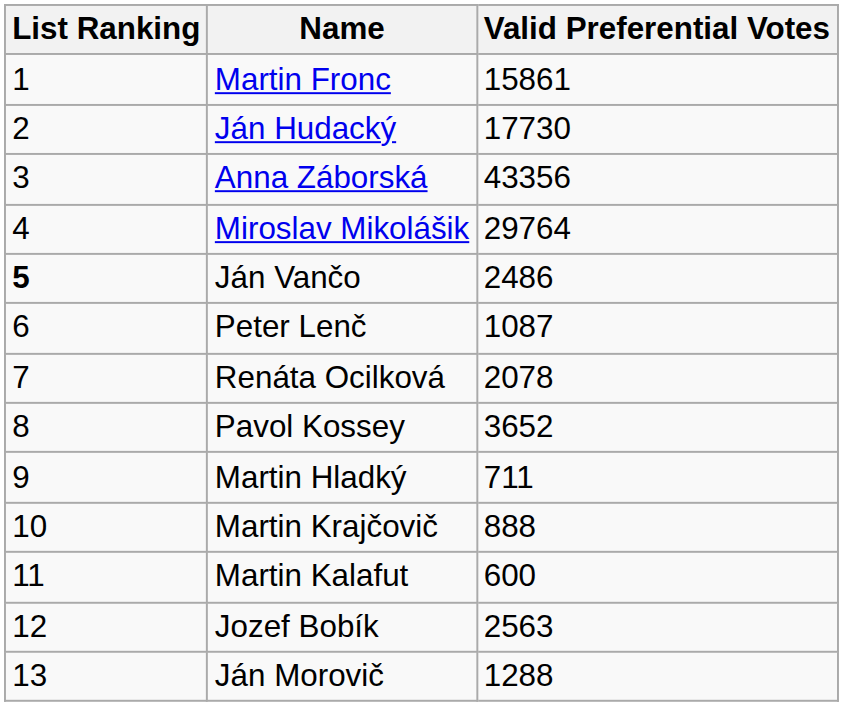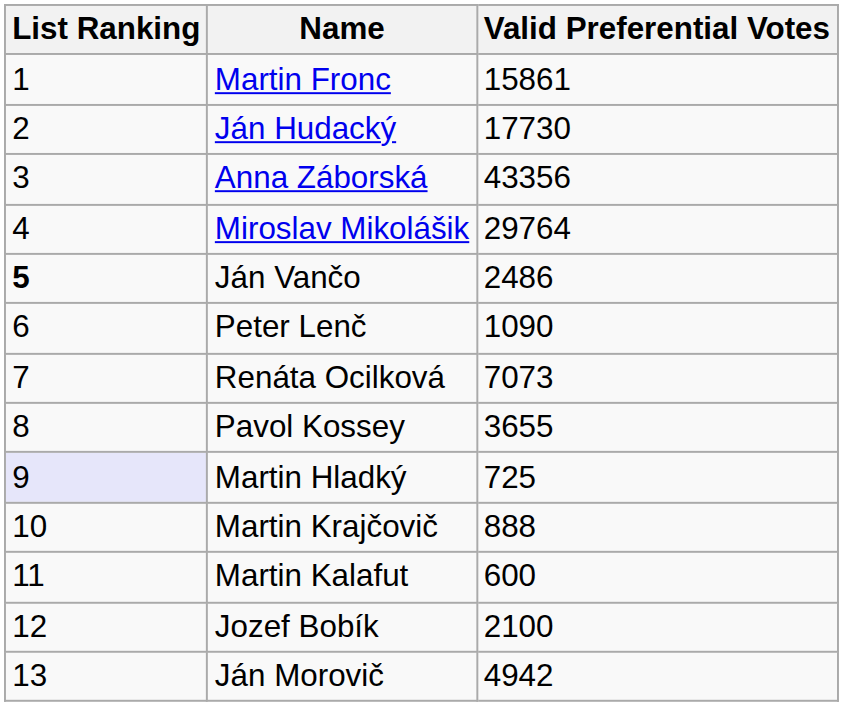 <table class="wikitable sortable">
 <tr class=>
 <th>List Ranking</th>
 <th>Name</th>
 <th>Valid Preferential Votes</th>
 </tr>
 <tr>
 <td>1</td>
 <td><a href='#'>Martin Fronc</a></td>
 <td>15861</td>
 </tr>
 <tr>
 <td>2</td>
 <td><a href='#'>Ján Hudacký</a></td>
 <td>17730</td>
 </tr>
 <tr>
 <td>3</td>
 <td><a href='#'>Anna Záborská</a></td>
 <td>43356</td>
 </tr>
 <tr>
 <td>4</td>
 <td><a href='#'>Miroslav Mikolášik</a></td>
 <td>29764</td>
 </tr>
 <tr>
 <td><strong>5</strong></td>
 <td>Ján Vančo</td>
 <td>2486</td>
 </tr>
 <tr>
 <td>6</td>
 <td>Peter Lenč</td>
-<td>1087</td>
+<td>1090</td>
 </tr>
 <tr>
 <td>7</td>
 <td>Renáta Ocilková</td>
-<td>2078</td>
+<td>7073</td>
 </tr>
 <tr>
 <td>8</td>
 <td>Pavol Kossey</td>
-<td>3652</td>
+<td>3655</td>
 </tr>
 <tr>
-<td>9</td>
+<td style="background: lavender;">9</td>
 <td>Martin Hladký</td>
-<td>711</td>
+<td>725</td>
 </tr>
 <tr>
 <td>10</td>
 <td>Martin Krajčovič</td>
 <td>888</td>
 </tr>
 <tr>
 <td>11</td>
 <td>Martin Kalafut</td>
 <td>600</td>
 </tr>
 <tr>
 <td>12</td>
 <td>Jozef Bobík</td>
-<td>2563</td>
+<td>2100</td>
 </tr>
 <tr>
 <td>13</td>
 <td>Ján Morovič</td>
-<td>1288</td>
+<td>4942</td>
 </tr>
 </table>
